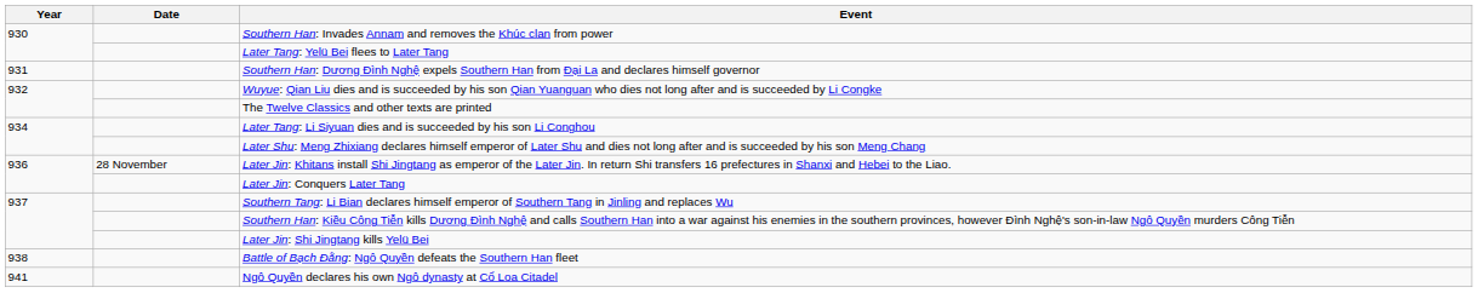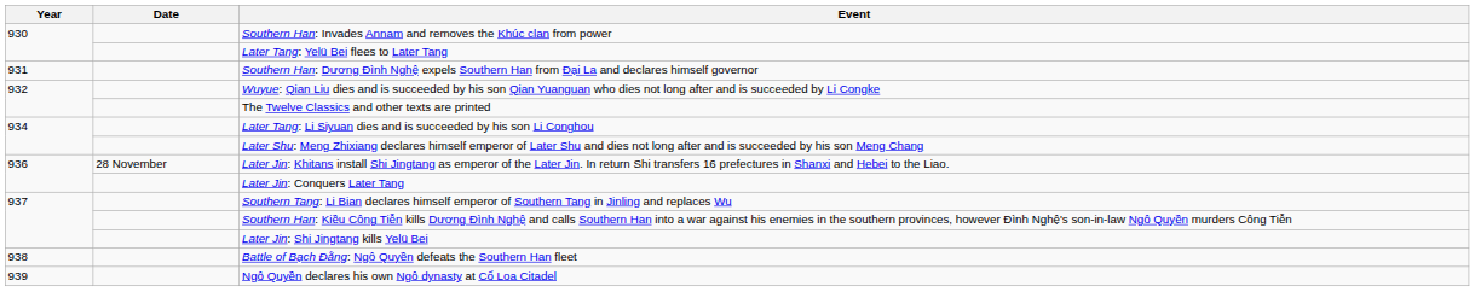 <table class="wikitable" width="100%">
 <tr>
 <th style="width:6%">Year</th>
 <th style="width:10%">Date</th>
 <th>Event</th>
 </tr>
 <tr>
 <td rowspan="2" valign="top">930</td>
 <td></td>
 <td><em><a href='#'>Southern Han</a></em>: Invades <a href='#'>Annam</a> and removes the <a href='#'>Khúc clan</a> from power</td>
 </tr>
 <tr>
 <td></td>
 <td><em><a href='#'>Later Tang</a></em>: <a href='#'>Yelü Bei</a> flees to <a href='#'>Later Tang</a></td>
 </tr>
 <tr>
 <td>931</td>
 <td></td>
 <td><em><a href='#'>Southern Han</a></em>: <a href='#'>Dương Đình Nghệ</a> expels <a href='#'>Southern Han</a> from <a href='#'>Đại La</a> and declares himself governor</td>
 </tr>
 <tr>
 <td rowspan="2" valign="top">932</td>
 <td></td>
 <td><em><a href='#'>Wuyue</a></em>: <a href='#'>Qian Liu</a> dies and is succeeded by his son <a href='#'>Qian Yuanguan</a> who dies not long after and is succeeded by <a href='#'>Li Congke</a></td>
 </tr>
 <tr>
 <td></td>
 <td>The <a href='#'>Twelve Classics</a> and other texts are printed</td>
 </tr>
 <tr>
 <td rowspan="2" valign="top">934</td>
 <td></td>
 <td><em><a href='#'>Later Tang</a></em>: <a href='#'>Li Siyuan</a> dies and is succeeded by his son <a href='#'>Li Conghou</a></td>
 </tr>
 <tr>
 <td></td>
 <td><em><a href='#'>Later Shu</a></em>: <a href='#'>Meng Zhixiang</a> declares himself emperor of <a href='#'>Later Shu</a> and dies not long after and is succeeded by his son <a href='#'>Meng Chang</a></td>
 </tr>
 <tr>
 <td rowspan="2" valign="top">936</td>
 <td>28 November</td>
 <td><em><a href='#'>Later Jin</a></em>: <a href='#'>Khitans</a> install <a href='#'>Shi Jingtang</a> as emperor of the <a href='#'>Later Jin</a>. In return Shi transfers 16 prefectures in <a href='#'>Shanxi</a> and <a href='#'>Hebei</a> to the Liao.</td>
 </tr>
 <tr>
 <td></td>
 <td><em><a href='#'>Later Jin</a></em>: Conquers <a href='#'>Later Tang</a></td>
 </tr>
 <tr>
 <td rowspan="3" valign="top">937</td>
 <td></td>
 <td><em><a href='#'>Southern Tang</a></em>: <a href='#'>Li Bian</a> declares himself emperor of <a href='#'>Southern Tang</a> in <a href='#'>Jinling</a> and replaces <a href='#'>Wu</a></td>
 </tr>
 <tr>
 <td></td>
 <td><em><a href='#'>Southern Han</a></em>: <a href='#'>Kiều Công Tiễn</a> kills <a href='#'>Dương Đình Nghệ</a> and calls <a href='#'>Southern Han</a> into a war against his enemies in the southern provinces, however Đình Nghệ's son-in-law <a href='#'>Ngô Quyền</a> murders Công Tiễn</td>
 </tr>
 <tr>
 <td></td>
 <td><em><a href='#'>Later Jin</a></em>: <a href='#'>Shi Jingtang</a> kills <a href='#'>Yelü Bei</a></td>
 </tr>
 <tr>
 <td>938</td>
 <td></td>
 <td><em><a href='#'>Battle of Bạch Đằng</a></em>: <a href='#'>Ngô Quyền</a> defeats the <a href='#'>Southern Han</a> fleet</td>
 </tr>
 <tr>
-<td>941</td>
+<td>939</td>
 <td></td>
 <td><a href='#'>Ngô Quyền</a> declares his own <a href='#'>Ngô dynasty</a> at <a href='#'>Cổ Loa Citadel</a></td>
 </tr>
 </table>
